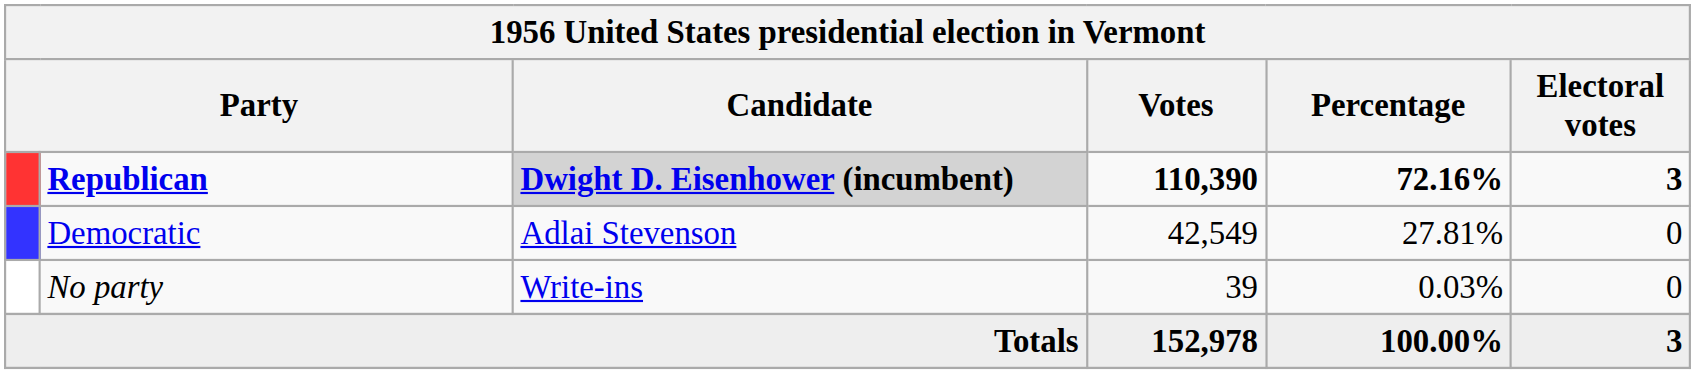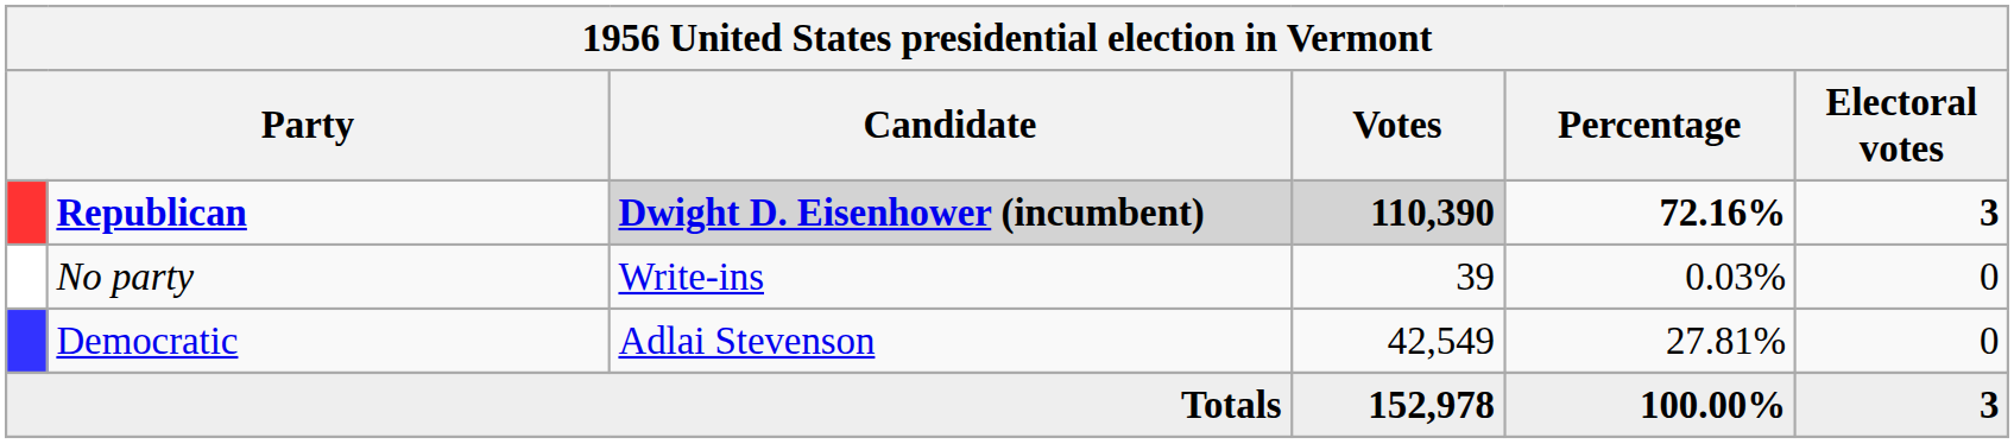 <table class="wikitable" style="font-size: 95%;">
 <tr>
 <th colspan="6">1956 United States presidential election in Vermont</th>
 </tr>
 <tr>
 <th colspan="2" style="width: 15em">Party</th>
 <th style="width: 17em">Candidate</th>
 <th style="width: 5em">Votes</th>
 <th style="width: 7em">Percentage</th>
 <th style="width: 5em">Electoral votes</th>
 </tr>
 <tr>
 <th style="background-color:#FF3333; width: 3px"></th>
 <td style="width: 130px"><strong><a href='#'>Republican</a></strong></td>
 <td style="background: lightgrey;"><strong><a href='#'>Dwight D. Eisenhower</a> (incumbent)</strong></td>
-<td align="right"><strong>110,390</strong></td>
+<td align="right" style="background: lightgrey;"><strong>110,390</strong></td>
 <td align="right"><strong>72.16%</strong></td>
 <td align="right"><strong>3</strong></td>
+</tr>
+<tr>
+<th style="background-color:#FFFFFF; width: 3px"></th>
+<td style="width: 130px"><em>No party</em></td>
+<td><a href='#'>Write-ins</a></td>
+<td align="right">39</td>
+<td align="right">0.03%</td>
+<td align="right">0</td>
 </tr>
 <tr>
 <th style="background-color:#3333FF; width: 3px"></th>
 <td style="width: 130px"><a href='#'>Democratic</a></td>
 <td><a href='#'>Adlai Stevenson</a></td>
 <td align="right">42,549</td>
 <td align="right">27.81%</td>
-<td align="right">0</td>
-</tr>
-<tr>
-<th style="background-color:#FFFFFF; width: 3px"></th>
-<td style="width: 130px"><em>No party</em></td>
-<td><a href='#'>Write-ins</a></td>
-<td align="right">39</td>
-<td align="right">0.03%</td>
 <td align="right">0</td>
 </tr>
 <tr>
 </tr>
 <tr bgcolor="#EEEEEE">
 <td colspan="3" align="right"><strong>Totals</strong></td>
 <td align="right"><strong>152,978</strong></td>
 <td align="right"><strong>100.00%</strong></td>
 <td align="right"><strong>3</strong></td>
 </tr>
 <tr bgcolor="#EEEEEE">
 </tr>
 </table>
